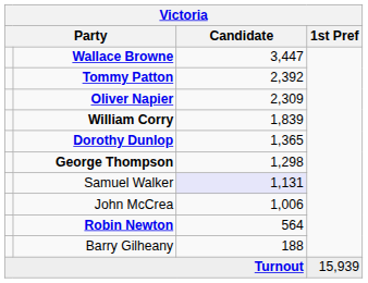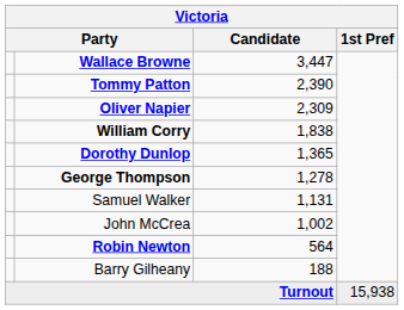 <table class="wikitable">
 <tr>
 <th colspan="4" align="center"><a href='#'>Victoria</a></th>
 </tr>
 <tr>
 <th colspan="2" align="center" width=200>Party</th>
 <th width=150>Candidate</th>
 <th width=60>1st Pref</th>
 </tr>
 <tr>
 <td></td>
 <td align="right"><strong><a href='#'>Wallace Browne</a></strong></td>
 <td align="right">3,447</td>
 </tr>
 <tr>
 <td></td>
 <td align="right"><strong><a href='#'>Tommy Patton</a></strong></td>
-<td align="right">2,392</td>
+<td align="right">2,390</td>
 </tr>
 <tr>
 <td></td>
 <td align="right"><strong><a href='#'>Oliver Napier</a></strong></td>
 <td align="right">2,309</td>
 </tr>
 <tr>
 <td></td>
 <td align="right"><strong>William Corry</strong></td>
-<td align="right">1,839</td>
+<td align="right">1,838</td>
 </tr>
 <tr>
 <td></td>
 <td align="right"><strong><a href='#'>Dorothy Dunlop</a></strong></td>
 <td align="right">1,365</td>
 </tr>
 <tr>
 <td></td>
 <td align="right"><strong>George Thompson</strong></td>
-<td align="right">1,298</td>
+<td align="right">1,278</td>
 </tr>
 <tr>
 <td></td>
 <td align="right">Samuel Walker</td>
-<td align="right" style="background: lavender;">1,131</td>
+<td align="right">1,131</td>
 </tr>
 <tr>
 <td></td>
 <td align="right">John McCrea</td>
-<td align="right">1,006</td>
+<td align="right">1,002</td>
 </tr>
 <tr>
 <td></td>
 <td align="right"><strong><a href='#'>Robin Newton</a></strong></td>
 <td align="right">564</td>
 </tr>
 <tr>
 <td></td>
 <td align="right">Barry Gilheany</td>
 <td align="right">188</td>
 </tr>
 <tr bgcolor="EEEEEE">
 <td colspan=3 align="right"><strong><a href='#'>Turnout</a></strong></td>
-<td align="right">15,939</td>
+<td align="right">15,938</td>
 </tr>
 </table>
